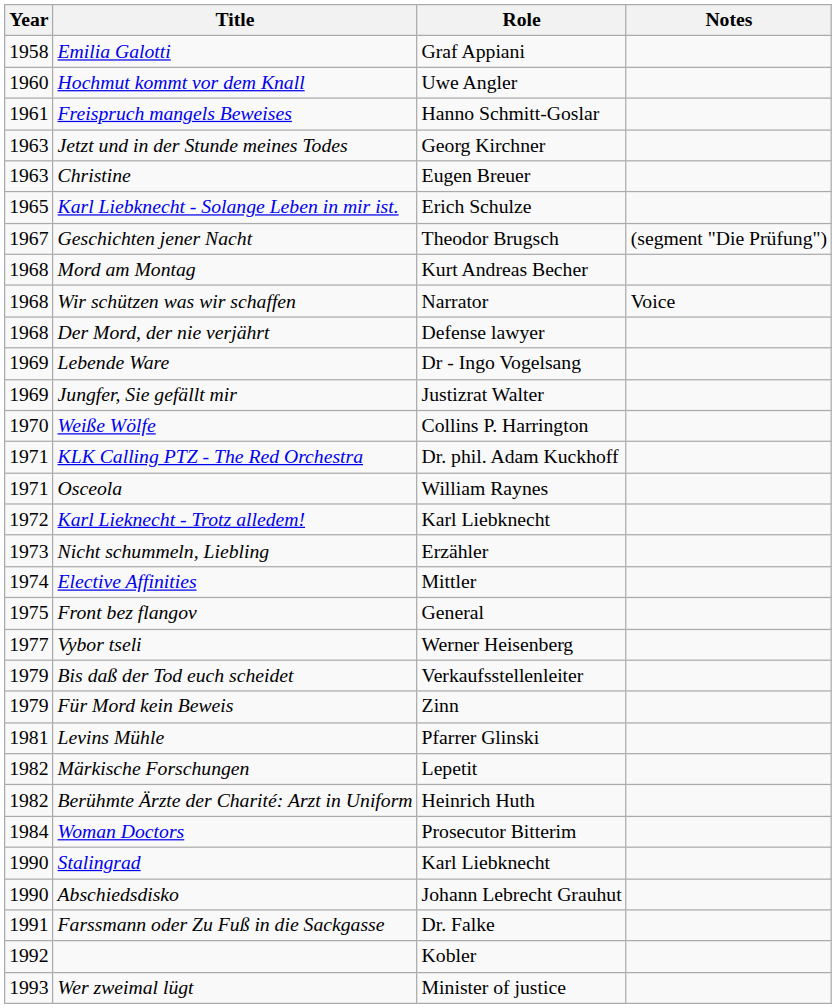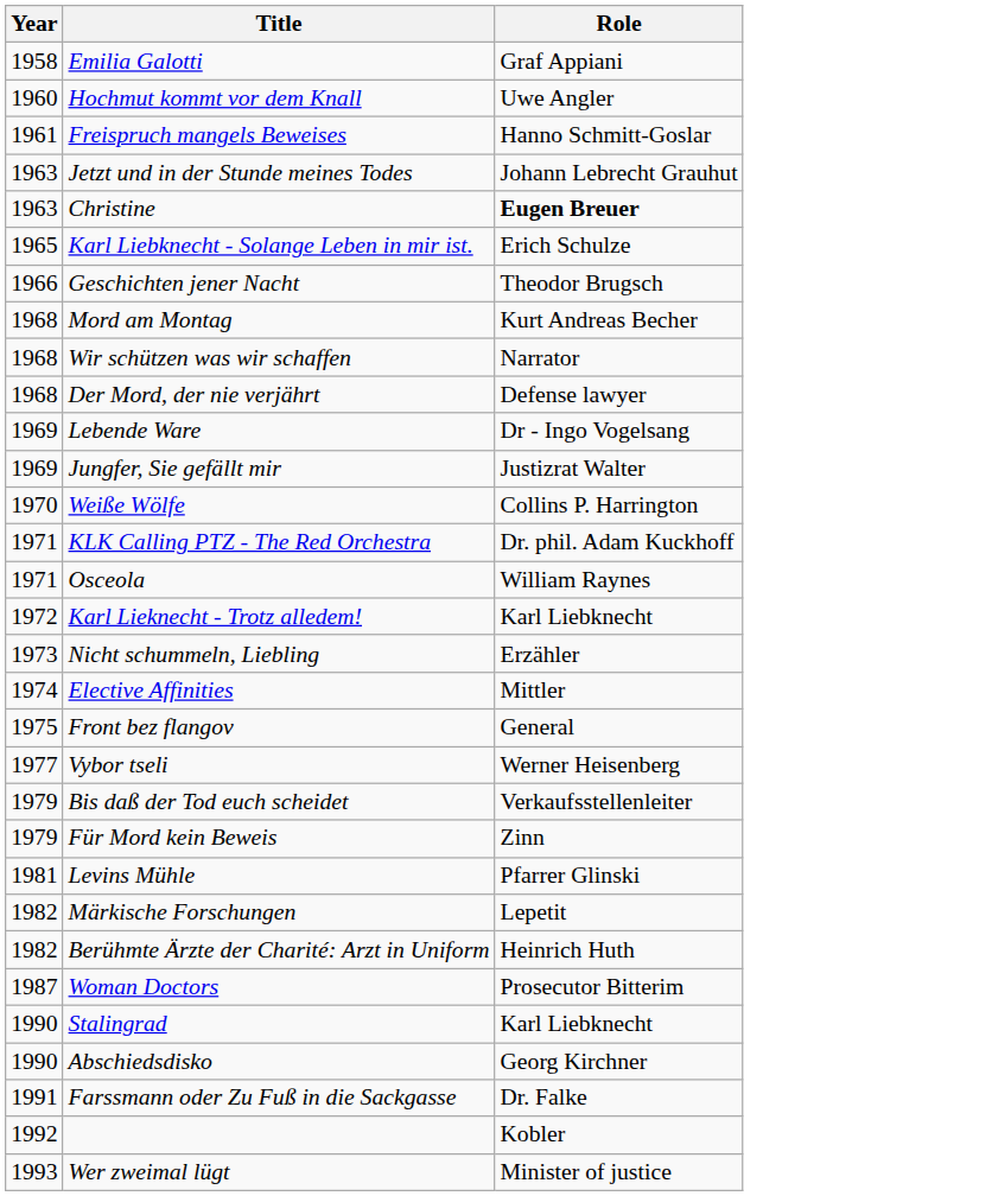 <table class="wikitable">
 <tr>
 <th>Year</th>
 <th>Title</th>
 <th>Role</th>
-<th>Notes</th>
 </tr>
 <tr>
 <td>1958</td>
 <td><em><a href='#'>Emilia Galotti</a></em></td>
 <td>Graf Appiani</td>
-<td></td>
 </tr>
 <tr>
 <td>1960</td>
 <td><em><a href='#'>Hochmut kommt vor dem Knall</a></em></td>
 <td>Uwe Angler</td>
-<td></td>
 </tr>
 <tr>
 <td>1961</td>
 <td><em><a href='#'>Freispruch mangels Beweises</a></em></td>
 <td>Hanno Schmitt-Goslar</td>
-<td></td>
 </tr>
 <tr>
 <td>1963</td>
 <td><em>Jetzt und in der Stunde meines Todes</em></td>
-<td>Georg Kirchner</td>
-<td></td>
+<td>Johann Lebrecht Grauhut</td>
 </tr>
 <tr>
 <td>1963</td>
 <td><em>Christine</em></td>
-<td>Eugen Breuer</td>
-<td></td>
+<td><strong>Eugen Breuer</strong></td>
 </tr>
 <tr>
 <td>1965</td>
 <td><em><a href='#'>Karl Liebknecht - Solange Leben in mir ist.</a></em></td>
 <td>Erich Schulze</td>
-<td></td>
 </tr>
 <tr>
-<td>1967</td>
+<td>1966</td>
 <td><em>Geschichten jener Nacht</em></td>
 <td>Theodor Brugsch</td>
-<td>(segment "Die Prüfung")</td>
 </tr>
 <tr>
 <td>1968</td>
 <td><em>Mord am Montag</em></td>
 <td>Kurt Andreas Becher</td>
-<td></td>
 </tr>
 <tr>
 <td>1968</td>
 <td><em>Wir schützen was wir schaffen</em></td>
 <td>Narrator</td>
-<td>Voice</td>
 </tr>
 <tr>
 <td>1968</td>
 <td><em>Der Mord, der nie verjährt</em></td>
 <td>Defense lawyer</td>
-<td></td>
 </tr>
 <tr>
 <td>1969</td>
 <td><em>Lebende Ware</em></td>
 <td>Dr - Ingo Vogelsang</td>
-<td></td>
 </tr>
 <tr>
 <td>1969</td>
 <td><em>Jungfer, Sie gefällt mir</em></td>
 <td>Justizrat Walter</td>
-<td></td>
 </tr>
 <tr>
 <td>1970</td>
 <td><em><a href='#'>Weiße Wölfe</a></em></td>
 <td>Collins P. Harrington</td>
-<td></td>
 </tr>
 <tr>
 <td>1971</td>
 <td><em><a href='#'>KLK Calling PTZ - The Red Orchestra</a></em></td>
 <td>Dr. phil. Adam Kuckhoff</td>
-<td></td>
 </tr>
 <tr>
 <td>1971</td>
 <td><em>Osceola</em></td>
 <td>William Raynes</td>
-<td></td>
 </tr>
 <tr>
 <td>1972</td>
 <td><em><a href='#'>Karl Lieknecht - Trotz alledem!</a></em></td>
 <td>Karl Liebknecht</td>
-<td></td>
 </tr>
 <tr>
 <td>1973</td>
 <td><em>Nicht schummeln, Liebling</em></td>
 <td>Erzähler</td>
-<td></td>
 </tr>
 <tr>
 <td>1974</td>
 <td><em><a href='#'>Elective Affinities</a></em></td>
 <td>Mittler</td>
-<td></td>
 </tr>
 <tr>
 <td>1975</td>
 <td><em>Front bez flangov</em></td>
 <td>General</td>
-<td></td>
 </tr>
 <tr>
 <td>1977</td>
 <td><em>Vybor tseli</em></td>
 <td>Werner Heisenberg</td>
-<td></td>
 </tr>
 <tr>
 <td>1979</td>
 <td><em>Bis daß der Tod euch scheidet</em></td>
 <td>Verkaufsstellenleiter</td>
-<td></td>
 </tr>
 <tr>
 <td>1979</td>
 <td><em>Für Mord kein Beweis</em></td>
 <td>Zinn</td>
-<td></td>
 </tr>
 <tr>
 <td>1981</td>
 <td><em>Levins Mühle</em></td>
 <td>Pfarrer Glinski</td>
-<td></td>
 </tr>
 <tr>
 <td>1982</td>
 <td><em>Märkische Forschungen</em></td>
 <td>Lepetit</td>
-<td></td>
 </tr>
 <tr>
 <td>1982</td>
 <td><em>Berühmte Ärzte der Charité: Arzt in Uniform</em></td>
 <td>Heinrich Huth</td>
-<td></td>
 </tr>
 <tr>
-<td>1984</td>
+<td>1987</td>
 <td><em><a href='#'>Woman Doctors</a></em></td>
 <td>Prosecutor Bitterim</td>
-<td></td>
 </tr>
 <tr>
 <td>1990</td>
 <td><em><a href='#'>Stalingrad</a></em></td>
 <td>Karl Liebknecht</td>
-<td></td>
 </tr>
 <tr>
 <td>1990</td>
 <td><em>Abschiedsdisko</em></td>
-<td>Johann Lebrecht Grauhut</td>
-<td></td>
+<td>Georg Kirchner</td>
 </tr>
 <tr>
 <td>1991</td>
 <td><em>Farssmann oder Zu Fuß in die Sackgasse</em></td>
 <td>Dr. Falke</td>
-<td></td>
 </tr>
 <tr>
 <td>1992</td>
 <td><em></em></td>
 <td>Kobler</td>
-<td></td>
 </tr>
 <tr>
 <td>1993</td>
 <td><em>Wer zweimal lügt</em></td>
 <td>Minister of justice</td>
-<td></td>
 </tr>
 </table>
